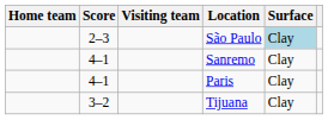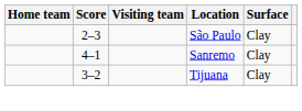 <table class="wikitable" style="border:1px solid #aaa;">
 <tr>
 <th>Home team</th>
 <th>Score</th>
 <th>Visiting team</th>
 <th>Location</th>
 <th>Surface</th>
 <th></th>
 </tr>
 <tr>
 <td></td>
 <td style="text-align:center;">2–3</td>
 <td><strong></strong></td>
 <td><a href='#'>São Paulo</a></td>
-<td style="background: lightblue;">Clay</td>
+<td>Clay</td>
 <td></td>
 </tr>
 <tr>
 <td><strong></strong></td>
 <td style="text-align:center;">4–1</td>
 <td></td>
 <td><a href='#'>Sanremo</a></td>
 <td>Clay</td>
 <td></td>
 </tr>
 <tr>
 <td><strong></strong></td>
-<td style="text-align:center;">4–1</td>
-<td></td>
-<td><a href='#'>Paris</a></td>
-<td>Clay</td>
-<td></td>
-</tr>
-<tr>
-<td><strong></strong></td>
 <td style="text-align:center;">3–2</td>
 <td></td>
 <td><a href='#'>Tijuana</a></td>
 <td>Clay</td>
 <td></td>
 </tr>
 </table>
